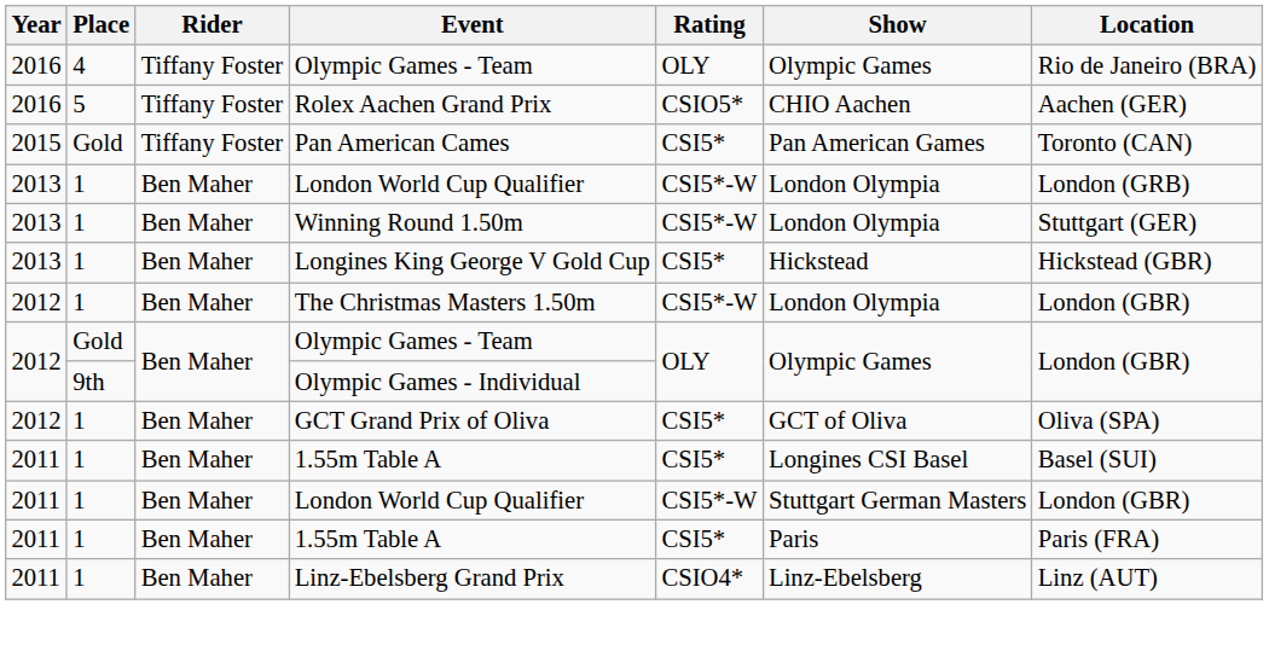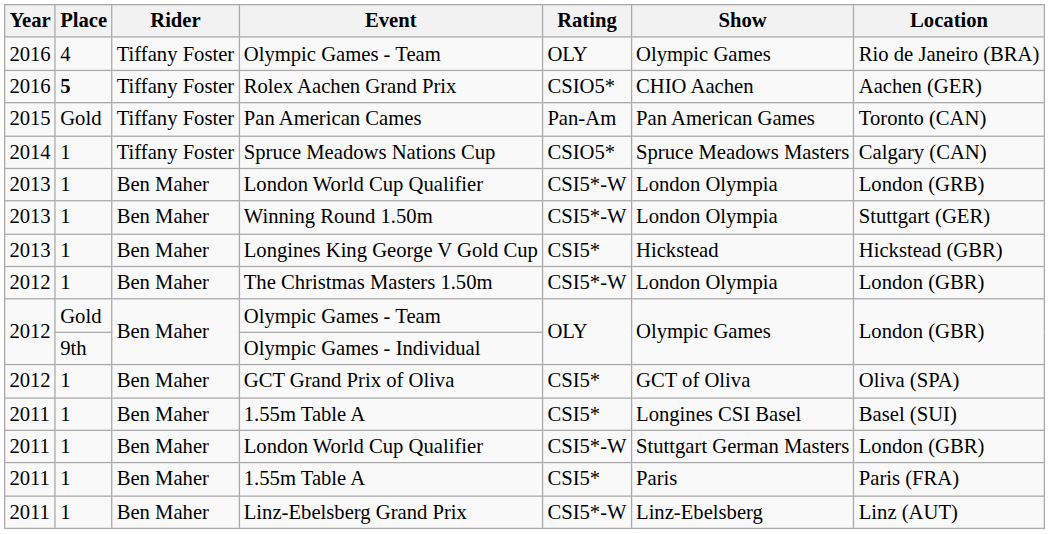 <table class="wikitable">
 <tr>
 <th>Year</th>
 <th>Place</th>
 <th>Rider</th>
 <th>Event</th>
 <th>Rating</th>
 <th>Show</th>
 <th>Location</th>
 </tr>
 <tr>
 <td>2016</td>
 <td>4</td>
 <td>Tiffany Foster</td>
 <td>Olympic Games - Team</td>
 <td>OLY</td>
 <td>Olympic Games</td>
 <td>Rio de Janeiro (BRA)</td>
 </tr>
 <tr>
 <td>2016</td>
-<td>5</td>
+<td><strong>5</strong></td>
 <td>Tiffany Foster</td>
 <td>Rolex Aachen Grand Prix</td>
 <td>CSIO5*</td>
 <td>CHIO Aachen</td>
 <td>Aachen (GER)</td>
 </tr>
 <tr>
 <td>2015</td>
 <td>Gold</td>
 <td>Tiffany Foster</td>
 <td>Pan American Cames</td>
-<td>CSI5*</td>
+<td>Pan-Am</td>
 <td>Pan American Games</td>
 <td>Toronto (CAN)</td>
+</tr>
+<tr>
+<td>2014</td>
+<td>1</td>
+<td>Tiffany Foster</td>
+<td>Spruce Meadows Nations Cup</td>
+<td>CSIO5*</td>
+<td>Spruce Meadows Masters</td>
+<td>Calgary (CAN)</td>
 </tr>
 <tr>
 <td>2013</td>
 <td>1</td>
 <td>Ben Maher</td>
 <td>London World Cup Qualifier</td>
 <td>CSI5*-W</td>
 <td>London Olympia</td>
 <td>London (GRB)</td>
 </tr>
 <tr>
 <td>2013</td>
 <td>1</td>
 <td>Ben Maher</td>
 <td>Winning Round 1.50m</td>
 <td>CSI5*-W</td>
 <td>London Olympia</td>
 <td>Stuttgart (GER)</td>
 </tr>
 <tr>
 <td>2013</td>
 <td>1</td>
 <td>Ben Maher</td>
 <td>Longines King George V Gold Cup</td>
 <td>CSI5*</td>
 <td>Hickstead</td>
 <td>Hickstead (GBR)</td>
 </tr>
 <tr>
 <td>2012</td>
 <td>1</td>
 <td>Ben Maher</td>
 <td>The Christmas Masters 1.50m</td>
 <td>CSI5*-W</td>
 <td>London Olympia</td>
 <td>London (GBR)</td>
 </tr>
 <tr>
 <td rowspan="2">2012</td>
 <td>Gold</td>
 <td rowspan="2">Ben Maher</td>
 <td>Olympic Games - Team</td>
 <td rowspan="2">OLY</td>
 <td rowspan="2">Olympic Games</td>
 <td rowspan="2">London (GBR)</td>
 </tr>
 <tr>
 <td>9th</td>
 <td>Olympic Games - Individual</td>
 </tr>
 <tr>
 <td>2012</td>
 <td>1</td>
 <td>Ben Maher</td>
 <td>GCT Grand Prix of Oliva</td>
 <td>CSI5*</td>
 <td>GCT of Oliva</td>
 <td>Oliva (SPA)</td>
 </tr>
 <tr>
 <td>2011</td>
 <td>1</td>
 <td>Ben Maher</td>
 <td>1.55m Table A</td>
 <td>CSI5*</td>
 <td>Longines CSI Basel</td>
 <td>Basel (SUI)</td>
 </tr>
 <tr>
 <td>2011</td>
 <td>1</td>
 <td>Ben Maher</td>
 <td>London World Cup Qualifier</td>
 <td>CSI5*-W</td>
 <td>Stuttgart German Masters</td>
 <td>London (GBR)</td>
 </tr>
 <tr>
 <td>2011</td>
 <td>1</td>
 <td>Ben Maher</td>
 <td>1.55m Table A</td>
 <td>CSI5*</td>
 <td>Paris</td>
 <td>Paris (FRA)</td>
 </tr>
 <tr>
 <td>2011</td>
 <td>1</td>
 <td>Ben Maher</td>
 <td>Linz-Ebelsberg Grand Prix</td>
-<td>CSIO4*</td>
+<td>CSI5*-W</td>
 <td>Linz-Ebelsberg</td>
 <td>Linz (AUT)</td>
 </tr>
 </table>
